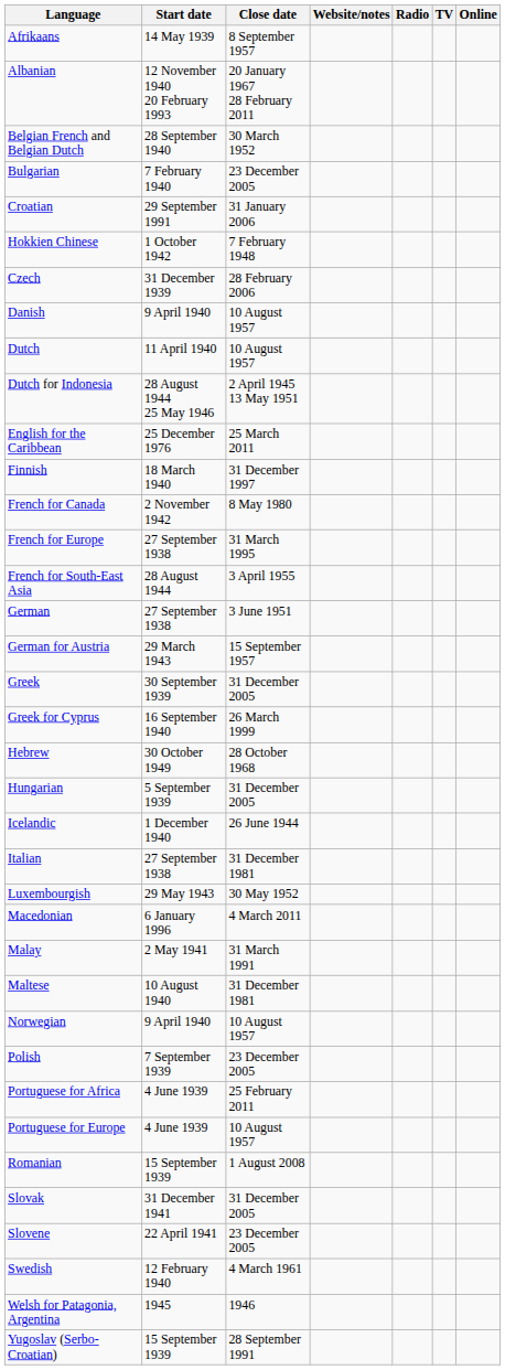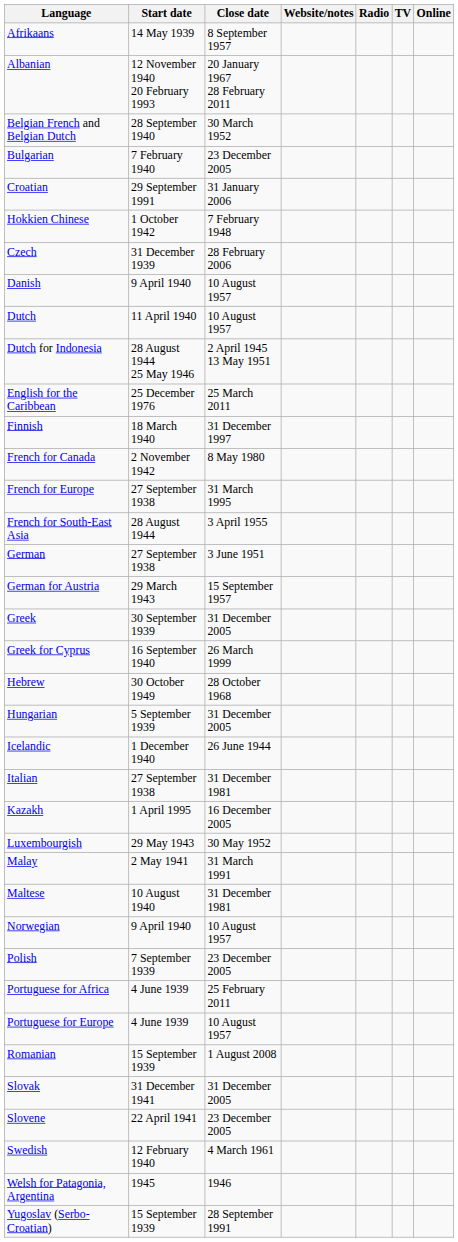 <table class="wikitable sortable" style="text-align: left:0.5em;">
 <tr>
 <th>Language</th>
 <th data-sort-type="date">Start date</th>
 <th data-sort-type="date">Close date</th>
 <th>Website/notes</th>
 <th>Radio</th>
 <th>TV</th>
 <th>Online</th>
 </tr>
 <tr>
 <td style="vertical-align: top;"><a href='#'>Afrikaans</a></td>
 <td style="vertical-align: top;">14 May 1939</td>
 <td style="vertical-align: top;">8 September 1957</td>
 <td style="vertical-align: top;"></td>
 <td></td>
 <td style="vertical-align: top;"></td>
 <td style="vertical-align: top;"></td>
 </tr>
 <tr>
 <td style="vertical-align: top;"><a href='#'>Albanian</a></td>
 <td style="vertical-align: top;" data-sort-value="12 November 1940">12 November 1940<br>20 February 1993</td>
 <td style="vertical-align: top;" data-sort-value="28 February 2011">20 January 1967<br>28 February 2011</td>
 <td style="vertical-align: top;"></td>
 <td></td>
 <td style="vertical-align: top;"></td>
 <td style="vertical-align: top;"></td>
 </tr>
 <tr>
 <td style="vertical-align: top;"><a href='#'>Belgian French</a> and <a href='#'>Belgian Dutch</a></td>
 <td style="vertical-align: top;">28 September 1940</td>
 <td style="vertical-align: top;">30 March 1952</td>
 <td style="vertical-align: top;"></td>
 <td></td>
 <td style="vertical-align: top;"></td>
 <td style="vertical-align: top;"></td>
 </tr>
 <tr>
 <td style="vertical-align: top;"><a href='#'>Bulgarian</a></td>
 <td style="vertical-align: top;">7 February 1940</td>
 <td style="vertical-align: top;">23 December 2005</td>
 <td style="vertical-align: top;"></td>
 <td></td>
 <td style="vertical-align: top;"></td>
 <td></td>
 </tr>
 <tr>
 <td style="vertical-align: top;"><a href='#'>Croatian</a></td>
 <td style="vertical-align: top;">29 September 1991</td>
 <td style="vertical-align: top;">31 January 2006</td>
 <td style="vertical-align: top;"></td>
 <td></td>
 <td style="vertical-align: top;"></td>
 <td></td>
 </tr>
 <tr style="vertical-align: top;">
 <td><a href='#'>Hokkien Chinese</a></td>
 <td>1 October 1942</td>
 <td>7 February 1948</td>
 <td style="vertical-align: top;"></td>
 <td style="vertical-align: top;"></td>
 <td style="vertical-align: top;"></td>
 <td></td>
 </tr>
 <tr>
 <td style="vertical-align: top;"><a href='#'>Czech</a></td>
 <td style="vertical-align: top;">31 December 1939</td>
 <td style="vertical-align: top;">28 February 2006</td>
 <td style="vertical-align: top;"></td>
 <td></td>
 <td style="vertical-align: top;"></td>
 <td></td>
 </tr>
 <tr>
 <td style="vertical-align: top;"><a href='#'>Danish</a></td>
 <td style="vertical-align: top;">9 April 1940</td>
 <td style="vertical-align: top;">10 August 1957</td>
 <td style="vertical-align: top;"></td>
 <td></td>
 <td style="vertical-align: top;"></td>
 <td style="vertical-align: top;"></td>
 </tr>
 <tr>
 <td style="vertical-align: top;"><a href='#'>Dutch</a></td>
 <td style="vertical-align: top;">11 April 1940</td>
 <td style="vertical-align: top;">10 August 1957</td>
 <td style="vertical-align: top;"></td>
 <td></td>
 <td style="vertical-align: top;"></td>
 <td style="vertical-align: top;"></td>
 </tr>
 <tr>
 <td style="vertical-align: top;"><a href='#'>Dutch</a> for <a href='#'>Indonesia</a></td>
 <td style="vertical-align: top;" data-sort-value="28 August 1944">28 August 1944<br>25 May 1946</td>
 <td style="vertical-align: top;" data-sort-value="13 May 1951">2 April 1945<br>13 May 1951</td>
 <td style="vertical-align: top;"></td>
 <td></td>
 <td style="vertical-align: top;"></td>
 <td style="vertical-align: top;"></td>
 </tr>
 <tr>
 <td style="vertical-align: top;"><a href='#'>English for the Caribbean</a></td>
 <td style="vertical-align: top;">25 December 1976</td>
 <td style="vertical-align: top;">25 March 2011</td>
 <td style="vertical-align: top;"></td>
 <td></td>
 <td style="vertical-align: top;"></td>
 <td></td>
 </tr>
 <tr>
 <td style="vertical-align: top;"><a href='#'>Finnish</a></td>
 <td style="vertical-align: top;">18 March 1940</td>
 <td style="vertical-align: top;" data-sort-value="31 December 1997">31 December 1997</td>
 <td style="vertical-align: top;"></td>
 <td></td>
 <td style="vertical-align: top;"></td>
 <td style="vertical-align: top;"></td>
 </tr>
 <tr>
 <td style="vertical-align: top;"><a href='#'>French for Canada</a></td>
 <td style="vertical-align: top;">2 November 1942</td>
 <td style="vertical-align: top;">8 May 1980</td>
 <td style="vertical-align: top;"></td>
 <td></td>
 <td style="vertical-align: top;"></td>
 <td style="vertical-align: top;"></td>
 </tr>
 <tr>
 <td style="vertical-align: top;"><a href='#'>French for Europe</a></td>
 <td style="vertical-align: top;">27 September 1938</td>
 <td style="vertical-align: top;">31 March 1995</td>
 <td style="vertical-align: top;"></td>
 <td></td>
 <td style="vertical-align: top;"></td>
 <td style="vertical-align: top;"></td>
 </tr>
 <tr>
 <td style="vertical-align: top;"><a href='#'>French for South-East Asia</a></td>
 <td style="vertical-align: top;">28 August 1944</td>
 <td style="vertical-align: top;">3 April 1955</td>
 <td style="vertical-align: top;"></td>
 <td></td>
 <td style="vertical-align: top;"></td>
 <td style="vertical-align: top;"></td>
 </tr>
 <tr>
 <td style="vertical-align: top;"><a href='#'>German</a></td>
 <td style="vertical-align: top;">27 September 1938</td>
 <td style="vertical-align: top;">3 June 1951</td>
 <td style="vertical-align: top;"></td>
 <td></td>
 <td style="vertical-align: top;"></td>
 <td style="vertical-align: top;"></td>
 </tr>
 <tr>
 <td style="vertical-align: top;"><a href='#'>German for Austria</a></td>
 <td style="vertical-align: top;">29 March 1943</td>
 <td style="vertical-align: top;">15 September 1957</td>
 <td style="vertical-align: top;"></td>
 <td></td>
 <td style="vertical-align: top;"></td>
 <td style="vertical-align: top;"></td>
 </tr>
 <tr>
 <td style="vertical-align: top;"><a href='#'>Greek</a></td>
 <td style="vertical-align: top;">30 September 1939</td>
 <td style="vertical-align: top;">31 December 2005</td>
 <td style="vertical-align: top;"></td>
 <td></td>
 <td style="vertical-align: top;"></td>
 <td></td>
 </tr>
 <tr>
 <td style="vertical-align: top;"><a href='#'>Greek for Cyprus</a></td>
 <td style="vertical-align: top;">16 September 1940</td>
 <td style="vertical-align: top;" data-sort-value="26 March 1999">26 March 1999</td>
 <td style="vertical-align: top;"></td>
 <td></td>
 <td style="vertical-align: top;"></td>
 <td style="vertical-align: top;"></td>
 </tr>
 <tr>
 <td style="vertical-align: top;"><a href='#'>Hebrew</a></td>
 <td style="vertical-align: top;">30 October 1949</td>
 <td style="vertical-align: top;">28 October 1968</td>
 <td style="vertical-align: top;"></td>
 <td></td>
 <td style="vertical-align: top;"></td>
 <td style="vertical-align: top;"></td>
 </tr>
 <tr>
 <td style="vertical-align: top;"><a href='#'>Hungarian</a></td>
 <td style="vertical-align: top;">5 September 1939</td>
 <td style="vertical-align: top;">31 December 2005</td>
 <td style="vertical-align: top;"></td>
 <td></td>
 <td style="vertical-align: top;"></td>
 <td></td>
 </tr>
 <tr>
 <td style="vertical-align: top;"><a href='#'>Icelandic</a></td>
 <td style="vertical-align: top;">1 December 1940</td>
 <td style="vertical-align: top;">26 June 1944</td>
 <td style="vertical-align: top;"></td>
 <td></td>
 <td style="vertical-align: top;"></td>
 <td style="vertical-align: top;"></td>
 </tr>
 <tr>
 <td style="vertical-align: top;"><a href='#'>Italian</a></td>
 <td style="vertical-align: top;">27 September 1938</td>
 <td style="vertical-align: top;">31 December 1981</td>
 <td style="vertical-align: top;"></td>
 <td></td>
 <td style="vertical-align: top;"></td>
 <td style="vertical-align: top;"></td>
 </tr>
+<tr>
+<td style="vertical-align: top;"><a href='#'>Kazakh</a></td>
+<td style="vertical-align: top;">1 April 1995</td>
+<td style="vertical-align: top;">16 December 2005</td>
+<td style="vertical-align: top;"></td>
+<td></td>
+<td style="vertical-align: top;"></td>
+<td></td>
+</tr>
 <tr style="vertical-align: top;">
 <td><a href='#'>Luxembourgish</a></td>
 <td>29 May 1943</td>
 <td>30 May 1952</td>
-<td style="vertical-align: top;"></td>
-<td></td>
-<td style="vertical-align: top;"></td>
-<td style="vertical-align: top;"></td>
-</tr>
-<tr>
-<td style="vertical-align: top;"><a href='#'>Macedonian</a></td>
-<td style="vertical-align: top;">6 January 1996</td>
-<td style="vertical-align: top;">4 March 2011</td>
 <td style="vertical-align: top;"></td>
 <td></td>
 <td style="vertical-align: top;"></td>
 <td style="vertical-align: top;"></td>
 </tr>
 <tr>
 <td style="vertical-align: top;"><a href='#'>Malay</a></td>
 <td style="vertical-align: top;">2 May 1941</td>
 <td style="vertical-align: top;">31 March 1991</td>
 <td style="vertical-align: top;"></td>
 <td></td>
 <td style="vertical-align: top;"></td>
 <td style="vertical-align: top;"></td>
 </tr>
 <tr>
 <td style="vertical-align: top;"><a href='#'>Maltese</a></td>
 <td style="vertical-align: top;">10 August 1940</td>
 <td style="vertical-align: top;">31 December 1981</td>
 <td style="vertical-align: top;"></td>
 <td></td>
 <td style="vertical-align: top;"></td>
 <td style="vertical-align: top;"></td>
 </tr>
 <tr>
 <td style="vertical-align: top;"><a href='#'>Norwegian</a></td>
 <td style="vertical-align: top;">9 April 1940</td>
 <td style="vertical-align: top;">10 August 1957</td>
 <td style="vertical-align: top;"></td>
 <td></td>
 <td style="vertical-align: top;"></td>
 <td style="vertical-align: top;"></td>
 </tr>
 <tr>
 <td style="vertical-align: top;"><a href='#'>Polish</a></td>
 <td style="vertical-align: top;">7 September 1939</td>
 <td style="vertical-align: top;">23 December 2005</td>
 <td style="vertical-align: top;"></td>
 <td></td>
 <td style="vertical-align: top;"></td>
 <td></td>
 </tr>
 <tr>
 <td style="vertical-align: top;"><a href='#'>Portuguese for Africa</a></td>
 <td style="vertical-align: top;">4 June 1939</td>
 <td style="vertical-align: top;">25 February 2011</td>
 <td style="vertical-align: top;"></td>
 <td></td>
 <td style="vertical-align: top;"></td>
 <td></td>
 </tr>
 <tr>
 <td style="vertical-align: top;"><a href='#'>Portuguese for Europe</a></td>
 <td style="vertical-align: top;">4 June 1939</td>
 <td style="vertical-align: top;">10 August 1957</td>
 <td style="vertical-align: top;"></td>
 <td></td>
 <td style="vertical-align: top;"></td>
 <td style="vertical-align: top;"></td>
 </tr>
 <tr>
 <td style="vertical-align: top;"><a href='#'>Romanian</a></td>
 <td style="vertical-align: top;">15 September 1939</td>
 <td style="vertical-align: top;">1 August 2008</td>
 <td style="vertical-align: top;"></td>
 <td></td>
 <td style="vertical-align: top;"></td>
 <td></td>
 </tr>
 <tr>
 <td style="vertical-align: top;"><a href='#'>Slovak</a></td>
 <td style="vertical-align: top;">31 December 1941</td>
 <td style="vertical-align: top;">31 December 2005</td>
 <td style="vertical-align: top;"></td>
 <td></td>
 <td style="vertical-align: top;"></td>
 <td></td>
 </tr>
 <tr>
 <td style="vertical-align: top;"><a href='#'>Slovene</a></td>
 <td style="vertical-align: top;">22 April 1941</td>
 <td style="vertical-align: top;">23 December 2005</td>
 <td style="vertical-align: top;"></td>
 <td></td>
 <td style="vertical-align: top;"></td>
 <td></td>
 </tr>
 <tr>
 <td style="vertical-align: top;"><a href='#'>Swedish</a></td>
 <td style="vertical-align: top;">12 February 1940</td>
 <td style="vertical-align: top;">4 March 1961</td>
 <td style="vertical-align: top;"></td>
 <td></td>
 <td style="vertical-align: top;"></td>
 <td style="vertical-align: top;"></td>
 </tr>
 <tr>
 <td style="vertical-align: top;"><a href='#'>Welsh for Patagonia, Argentina</a></td>
 <td style="vertical-align: top;" data-sort-value="1 January 1945">1945</td>
 <td style="vertical-align: top;" data-sort-value="31 December 1946">1946</td>
 <td style="vertical-align: top;"></td>
 <td></td>
 <td style="vertical-align: top;"></td>
 <td style="vertical-align: top;"></td>
 </tr>
 <tr style="vertical-align: top;">
 <td><a href='#'>Yugoslav</a> (<a href='#'>Serbo-Croatian</a>)</td>
 <td>15 September 1939</td>
 <td>28 September 1991</td>
 <td style="vertical-align: top;"></td>
 <td></td>
 <td style="vertical-align: top;"></td>
 <td style="vertical-align: top;"></td>
 </tr>
 </table>
